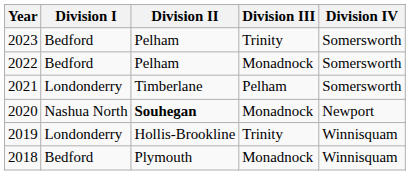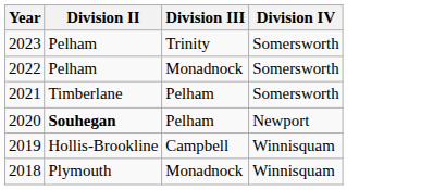 <table class="wikitable">
 <tr>
 <th>Year</th>
-<th>Division I</th>
 <th>Division II</th>
 <th>Division III</th>
 <th>Division IV</th>
 </tr>
 <tr>
 <td>2023</td>
-<td>Bedford</td>
 <td>Pelham</td>
 <td>Trinity</td>
 <td>Somersworth</td>
 </tr>
 <tr>
 <td>2022</td>
-<td>Bedford</td>
 <td>Pelham</td>
 <td>Monadnock</td>
 <td>Somersworth</td>
 </tr>
 <tr>
 <td>2021</td>
-<td>Londonderry</td>
 <td>Timberlane</td>
 <td>Pelham</td>
 <td>Somersworth</td>
 </tr>
 <tr>
 <td>2020</td>
-<td>Nashua North</td>
 <td><strong>Souhegan</strong></td>
-<td>Monadnock</td>
+<td>Pelham</td>
 <td>Newport</td>
 </tr>
 <tr>
 <td>2019</td>
-<td>Londonderry</td>
 <td>Hollis-Brookline</td>
-<td>Trinity</td>
+<td>Campbell</td>
 <td>Winnisquam</td>
 </tr>
 <tr>
 <td>2018</td>
-<td>Bedford</td>
 <td>Plymouth</td>
 <td>Monadnock</td>
 <td>Winnisquam</td>
 </tr>
 </table>
